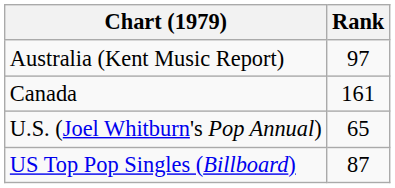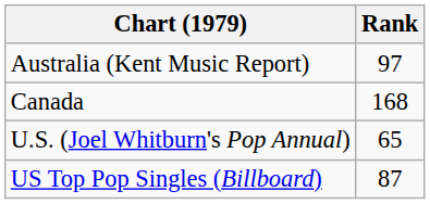 <table class="wikitable sortable">
 <tr>
 <th>Chart (1979)</th>
 <th>Rank</th>
 </tr>
 <tr>
 <td>Australia (Kent Music Report)</td>
 <td style="text-align:center;">97</td>
 </tr>
 <tr>
 <td>Canada</td>
-<td style="text-align:center;">161</td>
+<td style="text-align:center;">168</td>
 </tr>
 <tr>
 <td>U.S. (<a href='#'>Joel Whitburn</a>'s <em>Pop Annual</em>)</td>
 <td style="text-align:center;">65</td>
 </tr>
 <tr>
 <td><a href='#'>US Top Pop Singles (<em>Billboard</em>)</a></td>
 <td align="center">87</td>
 </tr>
 </table>
